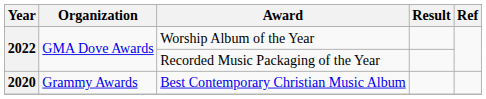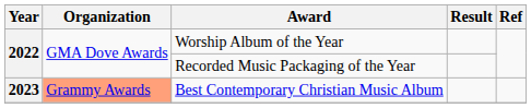 <table class="wikitable plainrowheaders">
 <tr>
 <th>Year</th>
 <th>Organization</th>
 <th>Award</th>
 <th>Result</th>
 <th>Ref</th>
 </tr>
 <tr>
 <th scope="row" rowspan="2">2022</th>
 <td rowspan="2"><a href='#'>GMA Dove Awards</a></td>
 <td>Worship Album of the Year</td>
 <td></td>
 <td rowspan="2"></td>
 </tr>
 <tr>
 <td>Recorded Music Packaging of the Year</td>
 <td></td>
 </tr>
 <tr>
-<th scope="row">2020</th>
-<td><a href='#'>Grammy Awards</a></td>
+<th scope="row">2023</th>
+<td style="background: lightsalmon;"><a href='#'>Grammy Awards</a></td>
 <td><a href='#'>Best Contemporary Christian Music Album</a></td>
 <td></td>
 <td></td>
 </tr>
 <tr>
 </tr>
 </table>
